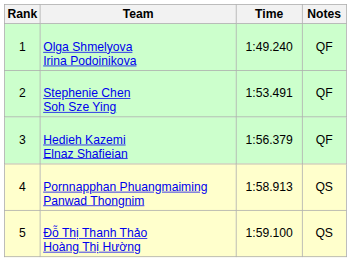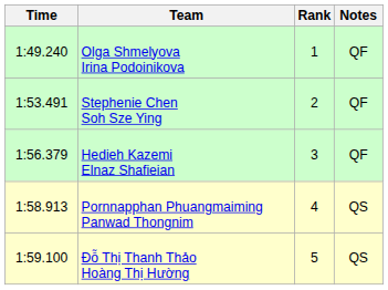 <table class=wikitable style="text-align:center">
 <tr>
+<th width=80>Time</th>
+<th width=250>Team</th>
 <th width=40>Rank</th>
-<th width=250>Team</th>
-<th width=80>Time</th>
 <th width=50>Notes</th>
 </tr>
 <tr bgcolor="ccffcc">
+<td>1:49.240</td>
+<td align=left><br><a href='#'>Olga Shmelyova</a><br><a href='#'>Irina Podoinikova</a></td>
 <td>1</td>
-<td align=left><br><a href='#'>Olga Shmelyova</a><br><a href='#'>Irina Podoinikova</a></td>
-<td>1:49.240</td>
 <td>QF</td>
 </tr>
 <tr bgcolor="ccffcc">
+<td>1:53.491</td>
+<td align=left><br><a href='#'>Stephenie Chen</a><br><a href='#'>Soh Sze Ying</a></td>
 <td>2</td>
-<td align=left><br><a href='#'>Stephenie Chen</a><br><a href='#'>Soh Sze Ying</a></td>
-<td>1:53.491</td>
 <td>QF</td>
 </tr>
 <tr bgcolor="ccffcc">
+<td>1:56.379</td>
+<td align=left><br><a href='#'>Hedieh Kazemi</a><br><a href='#'>Elnaz Shafieian</a></td>
 <td>3</td>
-<td align=left><br><a href='#'>Hedieh Kazemi</a><br><a href='#'>Elnaz Shafieian</a></td>
-<td>1:56.379</td>
 <td>QF</td>
 </tr>
 <tr bgcolor="ffffcc">
+<td>1:58.913</td>
+<td align=left><br><a href='#'>Pornnapphan Phuangmaiming</a><br><a href='#'>Panwad Thongnim</a></td>
 <td>4</td>
-<td align=left><br><a href='#'>Pornnapphan Phuangmaiming</a><br><a href='#'>Panwad Thongnim</a></td>
-<td>1:58.913</td>
 <td>QS</td>
 </tr>
 <tr bgcolor="#ffffcc">
+<td>1:59.100</td>
+<td align=left><br><a href='#'>Đỗ Thị Thanh Thảo</a><br><a href='#'>Hoàng Thị Hường</a></td>
 <td>5</td>
-<td align=left><br><a href='#'>Đỗ Thị Thanh Thảo</a><br><a href='#'>Hoàng Thị Hường</a></td>
-<td>1:59.100</td>
 <td>QS</td>
 </tr>
 </table>
